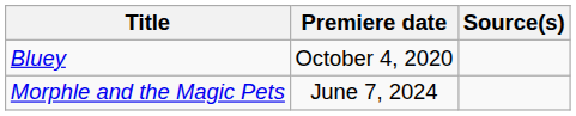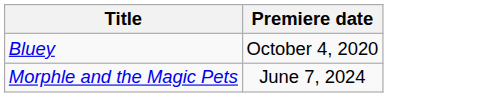 <table class="wikitable sortable" style="text-align: center;">
 <tr>
 <th>Title</th>
 <th>Premiere date</th>
-<th>Source(s)</th>
 </tr>
 <tr>
 <td scope="row" style="text-align:left;"><em><a href='#'>Bluey</a></em></td>
 <td>October 4, 2020</td>
-<td></td>
 </tr>
 <tr>
 <td scope="row" style="text-align:left;"><em><a href='#'>Morphle and the Magic Pets</a></em></td>
 <td>June 7, 2024</td>
-<td></td>
 </tr>
 </table>
